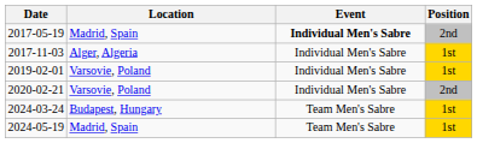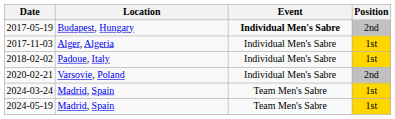 <table class="wikitable" style="text-align:center;">
 <tr>
 <th>Date</th>
 <th style="width:17em">Location</th>
 <th style="width:12em">Event</th>
 <th>Position</th>
 </tr>
 <tr>
 <td>2017-05-19</td>
-<td rowspan="1" align="left"> <a href='#'>Madrid</a>, <a href='#'>Spain</a></td>
+<td rowspan="1" align="left"> <a href='#'>Budapest</a>, <a href='#'>Hungary</a></td>
 <td><strong>Individual Men's Sabre</strong></td>
 <td bgcolor="silver">2nd</td>
 </tr>
 <tr>
 <td>2017-11-03</td>
 <td rowspan="1" align="left"> <a href='#'>Alger</a>, <a href='#'>Algeria</a></td>
 <td>Individual Men's Sabre</td>
 <td bgcolor="gold">1st</td>
 </tr>
 <tr>
-<td>2019-02-01</td>
-<td rowspan="1" align="left"> <a href='#'>Varsovie</a>, <a href='#'>Poland</a></td>
+<td>2018-02-02</td>
+<td rowspan="1" align="left"> <a href='#'>Padoue</a>, <a href='#'>Italy</a></td>
 <td>Individual Men's Sabre</td>
 <td bgcolor="gold">1st</td>
 </tr>
 <tr>
 <td>2020-02-21</td>
 <td rowspan="1" align="left"> <a href='#'>Varsovie</a>, <a href='#'>Poland</a></td>
 <td>Individual Men's Sabre</td>
 <td bgcolor="silver">2nd</td>
 </tr>
 <tr>
 <td>2024-03-24</td>
-<td rowspan="1" align="left"> <a href='#'>Budapest</a>, <a href='#'>Hungary</a></td>
+<td rowspan="1" align="left"> <a href='#'>Madrid</a>, <a href='#'>Spain</a></td>
 <td>Team Men's Sabre</td>
 <td bgcolor="gold">1st</td>
 </tr>
 <tr>
 <td>2024-05-19</td>
 <td rowspan="1" align="left"> <a href='#'>Madrid</a>, <a href='#'>Spain</a></td>
 <td>Team Men's Sabre</td>
 <td bgcolor="gold">1st</td>
 </tr>
 </table>
